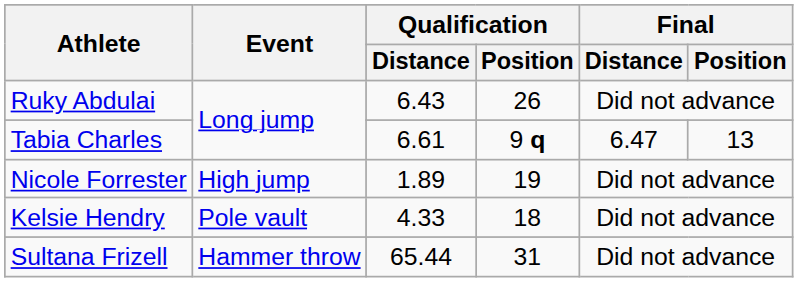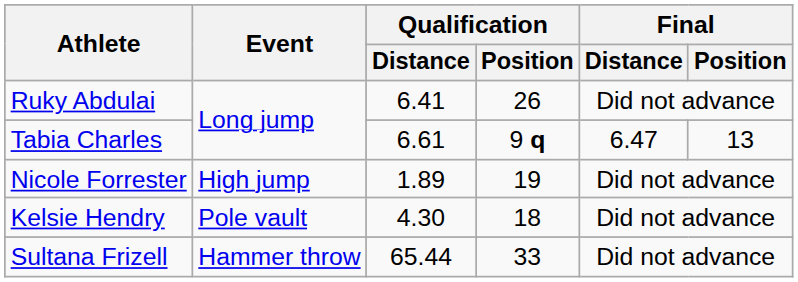 <table class=wikitable style="font-size:90%">
 <tr>
 <th rowspan="2">Athlete</th>
 <th rowspan="2">Event</th>
 <th colspan="2">Qualification</th>
 <th colspan="2">Final</th>
 </tr>
 <tr style="font-size:95%">
 <th>Distance</th>
 <th>Position</th>
 <th>Distance</th>
 <th>Position</th>
 </tr>
 <tr align=center>
 <td align=left><a href='#'>Ruky Abdulai</a></td>
 <td align=left rowspan=2><a href='#'>Long jump</a></td>
-<td>6.43</td>
+<td>6.41</td>
 <td>26</td>
 <td colspan=2>Did not advance</td>
 </tr>
 <tr align=center>
 <td align=left><a href='#'>Tabia Charles</a></td>
 <td>6.61</td>
 <td>9 <strong>q</strong></td>
 <td>6.47</td>
 <td>13</td>
 </tr>
 <tr align=center>
 <td align=left><a href='#'>Nicole Forrester</a></td>
 <td align=left><a href='#'>High jump</a></td>
 <td>1.89</td>
 <td>19</td>
 <td colspan=2>Did not advance</td>
 </tr>
 <tr align=center>
 <td align=left><a href='#'>Kelsie Hendry</a></td>
 <td align=left><a href='#'>Pole vault</a></td>
-<td>4.33</td>
+<td>4.30</td>
 <td>18</td>
 <td colspan=2>Did not advance</td>
 </tr>
 <tr align=center>
 <td align=left><a href='#'>Sultana Frizell</a></td>
 <td align=left><a href='#'>Hammer throw</a></td>
 <td>65.44</td>
-<td>31</td>
+<td>33</td>
 <td colspan=2>Did not advance</td>
 </tr>
 </table>
